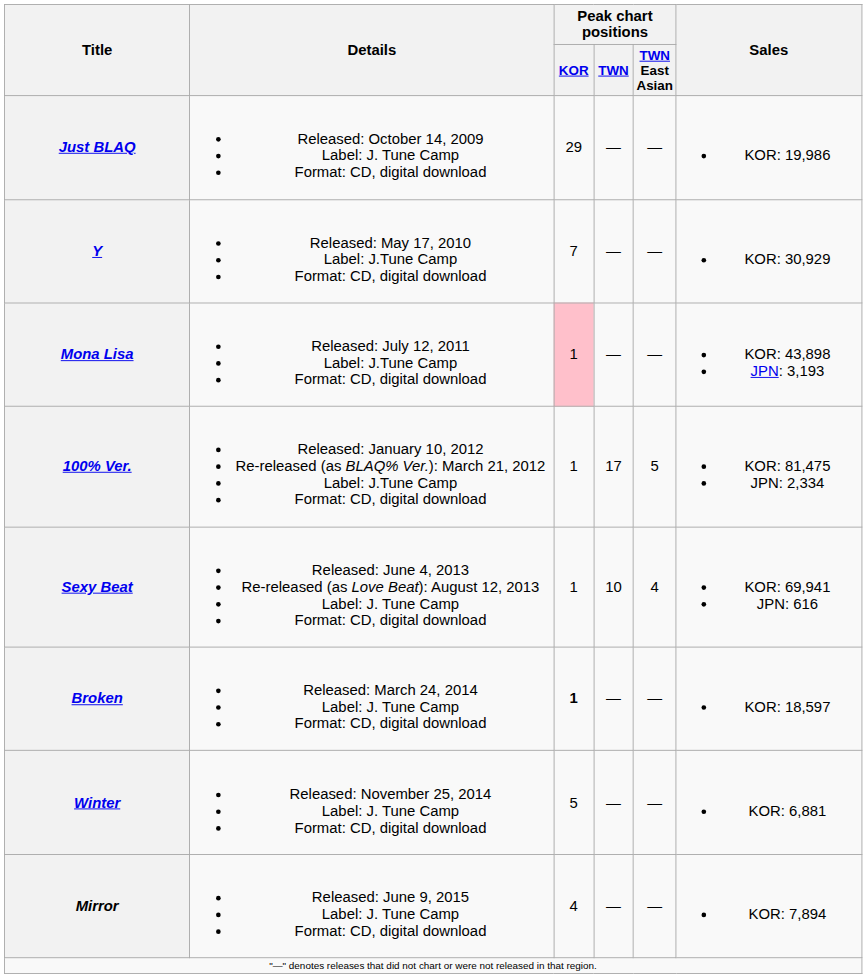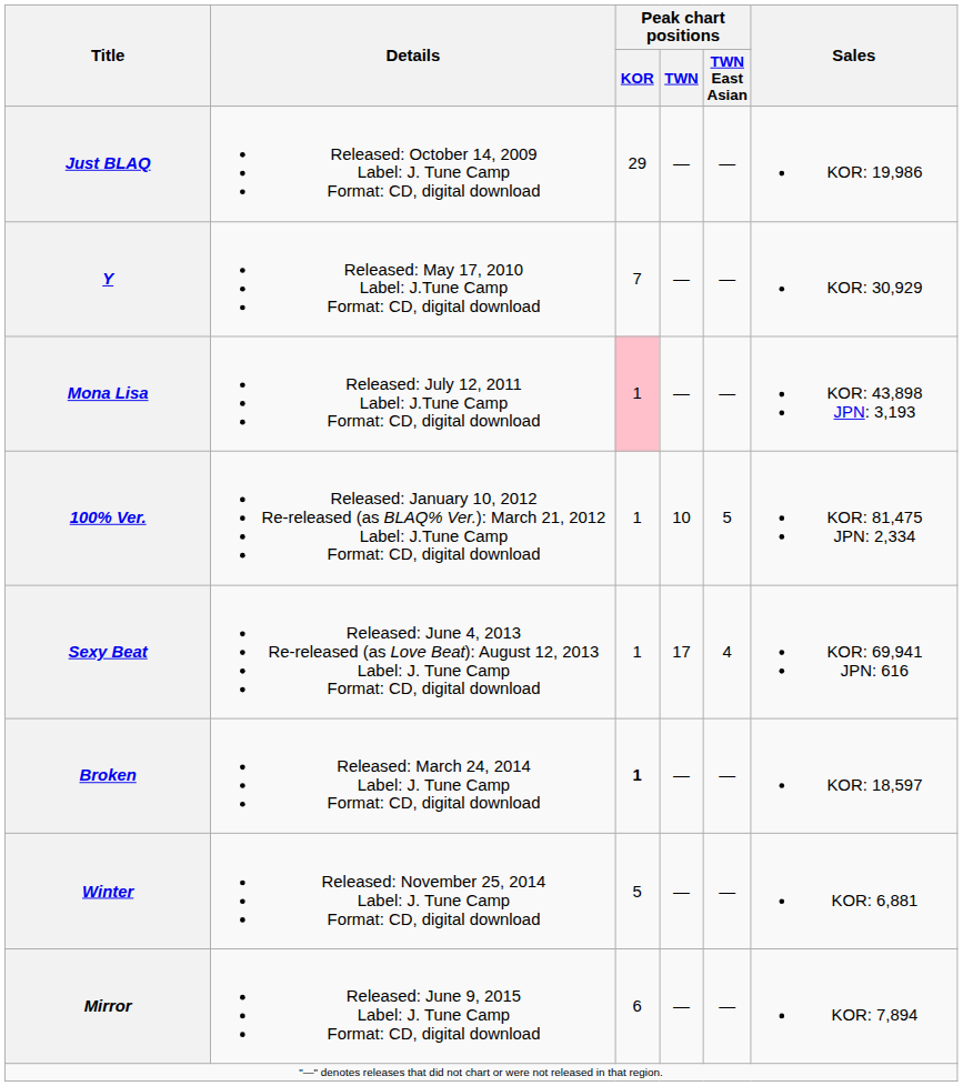 <table class="wikitable plainrowheaders" style="text-align:center;">
 <tr>
 <th scope="col" rowspan="2" style="width:12em;">Title</th>
 <th scope="col" rowspan="2" style="width:24em;">Details</th>
 <th scope="col" colspan="3">Peak chart <br>positions</th>
 <th scope="col" rowspan="2" style="width:12em;">Sales</th>
 </tr>
 <tr>
 <th scope="col" style="width:2.5em;font-size:90%;"><a href='#'>KOR</a><br></th>
 <th scope="col" style="width:2.5em;font-size:90%;"><a href='#'>TWN</a><br></th>
 <th scope="col" style="width:2.5em;font-size:90%;"><a href='#'>TWN</a> East Asian<br></th>
 </tr>
 <tr>
 <th scope="row"><em><a href='#'>Just BLAQ</a></em></th>
 <td><br><ul><li>Released: October 14, 2009</li><li>Label: J. Tune Camp</li><li>Format: CD, digital download</li></ul></td>
 <td>29</td>
 <td>—</td>
 <td>—</td>
 <td><br><ul><li>KOR: 19,986</li></ul></td>
 </tr>
 <tr>
 <th scope="row"><em><a href='#'>Y</a></em></th>
 <td><br><ul><li>Released: May 17, 2010</li><li>Label: J.Tune Camp</li><li>Format: CD, digital download</li></ul></td>
 <td>7</td>
 <td>—</td>
 <td>—</td>
 <td><br><ul><li>KOR: 30,929</li></ul></td>
 </tr>
 <tr>
 <th scope="row"><em><a href='#'>Mona Lisa</a></em></th>
 <td><br><ul><li>Released: July 12, 2011</li><li>Label: J.Tune Camp</li><li>Format: CD, digital download</li></ul></td>
 <td style="background: pink;">1</td>
 <td>—</td>
 <td>—</td>
 <td><br><ul><li>KOR: 43,898</li><li><a href='#'>JPN</a>: 3,193</li></ul></td>
 </tr>
 <tr>
 <th scope="row"><em><a href='#'>100% Ver.</a></em></th>
 <td><br><ul><li>Released: January 10, 2012</li><li>Re-released (as <em>BLAQ% Ver.</em>): March 21, 2012</li><li>Label: J.Tune Camp</li><li>Format: CD, digital download</li></ul></td>
 <td>1</td>
-<td>17</td>
+<td>10</td>
 <td>5</td>
 <td><br><ul><li>KOR: 81,475</li><li>JPN: 2,334</li></ul></td>
 </tr>
 <tr>
 <th scope="row"><em><a href='#'>Sexy Beat</a></em></th>
 <td><br><ul><li>Released: June 4, 2013</li><li>Re-released (as <em>Love Beat</em>): August 12, 2013</li><li>Label: J. Tune Camp</li><li>Format: CD, digital download</li></ul></td>
 <td>1</td>
-<td>10</td>
+<td>17</td>
 <td>4</td>
 <td><br><ul><li>KOR: 69,941</li><li>JPN: 616</li></ul></td>
 </tr>
 <tr>
 <th scope="row"><em><a href='#'>Broken</a></em></th>
 <td><br><ul><li>Released: March 24, 2014</li><li>Label: J. Tune Camp</li><li>Format: CD, digital download</li></ul></td>
 <td><strong>1</strong></td>
 <td>—</td>
 <td>—</td>
 <td><br><ul><li>KOR: 18,597</li></ul></td>
 </tr>
 <tr>
 <th scope="row"><em><a href='#'>Winter</a></em></th>
 <td><br><ul><li>Released: November 25, 2014</li><li>Label: J. Tune Camp</li><li>Format: CD, digital download</li></ul></td>
 <td>5</td>
 <td>—</td>
 <td>—</td>
 <td><br><ul><li>KOR: 6,881</li></ul></td>
 </tr>
 <tr>
 <th scope="row"><em>Mirror</em></th>
 <td><br><ul><li>Released: June 9, 2015</li><li>Label: J. Tune Camp</li><li>Format: CD, digital download</li></ul></td>
-<td>4</td>
+<td>6</td>
 <td>—</td>
 <td>—</td>
 <td><br><ul><li>KOR: 7,894</li></ul></td>
 </tr>
 <tr>
 <td colspan="6" style="font-size:8pt;">"—" denotes releases that did not chart or were not released in that region.</td>
 </tr>
 </table>
